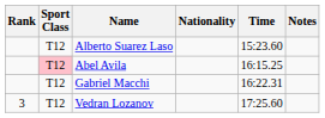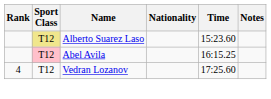 <table class="wikitable sortable" style="text-align:center">
 <tr>
 <th>Rank</th>
 <th>Sport<br>Class</th>
 <th>Name</th>
 <th>Nationality</th>
 <th>Time</th>
 <th>Notes</th>
 </tr>
 <tr>
 <td></td>
-<td>T12</td>
+<td style="background: khaki;">T12</td>
 <td align=left><a href='#'>Alberto Suarez Laso</a></td>
 <td align=left></td>
 <td>15:23.60</td>
 <td></td>
 </tr>
 <tr>
 <td></td>
 <td style="background: pink;">T12</td>
 <td align=left><a href='#'>Abel Avila</a></td>
 <td align=left></td>
 <td>16:15.25</td>
 <td></td>
 </tr>
 <tr>
-<td></td>
-<td>T12</td>
-<td align=left><a href='#'>Gabriel Macchi</a></td>
-<td align=left></td>
-<td>16:22.31</td>
-<td></td>
-</tr>
-<tr>
-<td>3</td>
+<td>4</td>
 <td>T12</td>
 <td align=left><a href='#'>Vedran Lozanov</a></td>
 <td align=left></td>
 <td>17:25.60</td>
 <td></td>
 </tr>
 </table>
